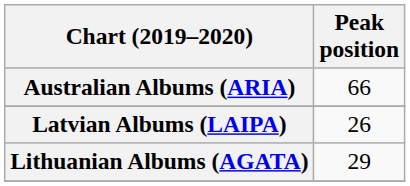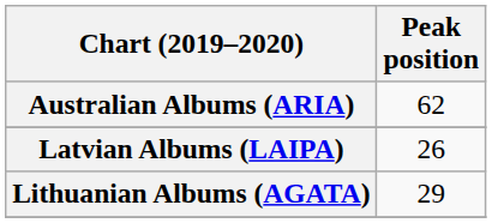 <table class="wikitable sortable plainrowheaders" style="text-align:center">
 <tr>
 <th scope="col">Chart (2019–2020)</th>
 <th scope="col">Peak<br>position</th>
 </tr>
 <tr>
 <th scope="row">Australian Albums (<a href='#'>ARIA</a>)</th>
-<td>66</td>
+<td>62</td>
 </tr>
 <tr>
 </tr>
 <tr>
 </tr>
 <tr>
 </tr>
 <tr>
 <th scope="row">Latvian Albums (<a href='#'>LAIPA</a>)</th>
 <td>26</td>
 </tr>
 <tr>
 <th scope="row">Lithuanian Albums (<a href='#'>AGATA</a>)</th>
 <td>29</td>
 </tr>
 <tr>
 </tr>
 <tr>
 </tr>
 <tr>
 </tr>
 <tr>
 </tr>
 <tr>
 </tr>
 </table>
